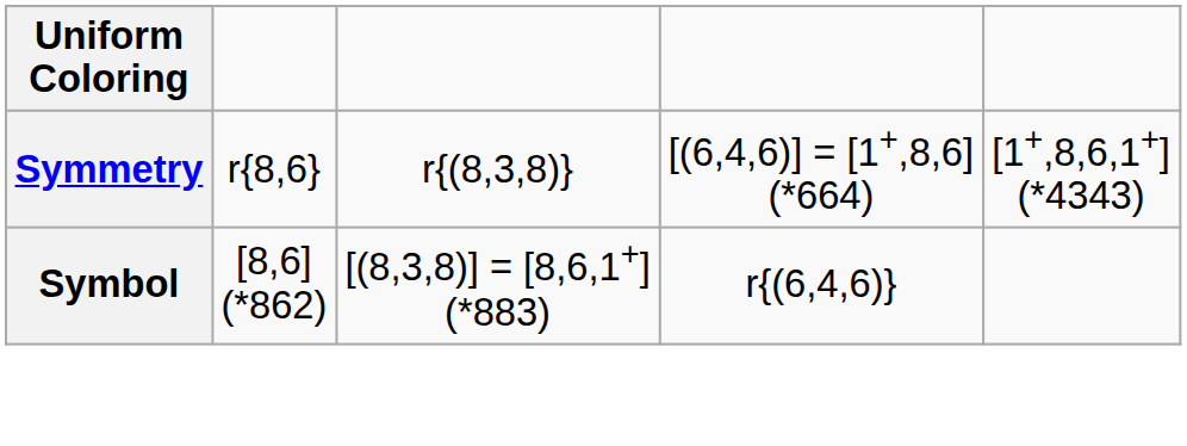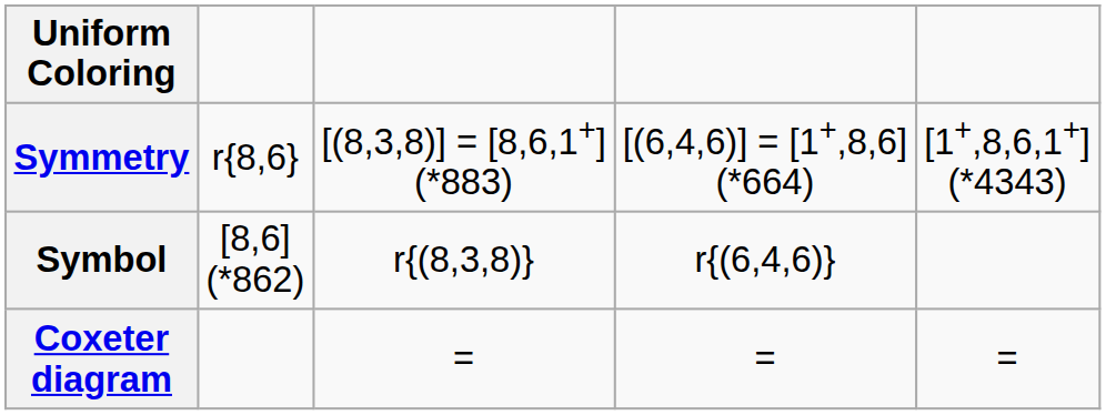 <table class=wikitable>
 <tr align=center>
 <th>Uniform<br>Coloring</th>
 <td></td>
 <td></td>
 <td></td>
 <td></td>
 </tr>
 <tr align=center>
 <th><a href='#'>Symmetry</a></th>
 <td>r{8,6}</td>
-<td>r{(8,3,8)}</td>
+<td>[(8,3,8)] = [8,6,1<sup>+</sup>]<br>(*883)<br></td>
 <td>[(6,4,6)] = [1<sup>+</sup>,8,6]<br>(*664)<br></td>
 <td>[1<sup>+</sup>,8,6,1<sup>+</sup>]<br>(*4343)<br></td>
 </tr>
 <tr align=center>
 <th>Symbol</th>
 <td>[8,6]<br>(*862)<br></td>
-<td>[(8,3,8)] = [8,6,1<sup>+</sup>]<br>(*883)<br></td>
+<td>r{(8,3,8)}</td>
 <td>r{(6,4,6)}</td>
 <td></td>
 </tr>
+<tr align=center>
+<th><a href='#'>Coxeter<br>diagram</a></th>
+<td></td>
+<td> = </td>
+<td> = </td>
+<td> =<br></td>
+</tr>
 </table>
